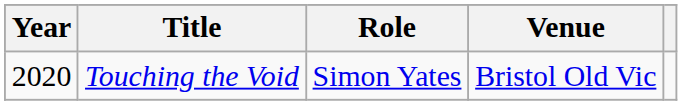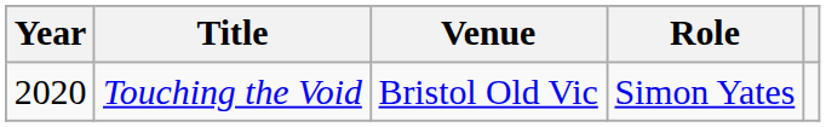 <table class="wikitable">
 <tr>
 <th>Year</th>
 <th>Title</th>
+<th>Venue</th>
 <th>Role</th>
-<th>Venue</th>
 <th></th>
 </tr>
 <tr>
 <td>2020</td>
 <td><em><a href='#'>Touching the Void</a></em></td>
+<td><a href='#'>Bristol Old Vic</a></td>
 <td><a href='#'>Simon Yates</a></td>
-<td><a href='#'>Bristol Old Vic</a></td>
 <td></td>
 </tr>
 </table>
